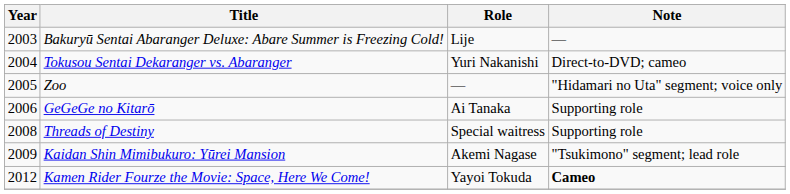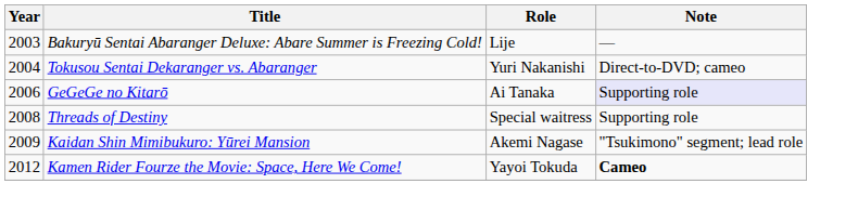 <table class="wikitable">
 <tr>
 <th>Year</th>
 <th>Title</th>
 <th>Role</th>
 <th>Note</th>
 </tr>
 <tr>
 <td>2003</td>
 <td><em>Bakuryū Sentai Abaranger Deluxe: Abare Summer is Freezing Cold!</em></td>
 <td>Lije</td>
 <td>—</td>
 </tr>
 <tr>
 <td>2004</td>
 <td><em><a href='#'>Tokusou Sentai Dekaranger vs. Abaranger</a></em></td>
 <td>Yuri Nakanishi</td>
 <td>Direct-to-DVD; cameo</td>
 </tr>
 <tr>
-<td>2005</td>
-<td><em>Zoo</em></td>
-<td>—</td>
-<td>"Hidamari no Uta" segment; voice only</td>
-</tr>
-<tr>
 <td>2006</td>
 <td><em><a href='#'>GeGeGe no Kitarō</a></em></td>
 <td>Ai Tanaka</td>
-<td>Supporting role</td>
+<td style="background: lavender;">Supporting role</td>
 </tr>
 <tr>
 <td>2008</td>
 <td><em><a href='#'>Threads of Destiny</a></em></td>
 <td>Special waitress</td>
 <td>Supporting role</td>
 </tr>
 <tr>
 <td>2009</td>
 <td><em><a href='#'>Kaidan Shin Mimibukuro: Yūrei Mansion</a></em></td>
 <td>Akemi Nagase</td>
 <td>"Tsukimono" segment; lead role</td>
 </tr>
 <tr>
 <td>2012</td>
 <td><em><a href='#'>Kamen Rider Fourze the Movie: Space, Here We Come!</a></em></td>
 <td>Yayoi Tokuda</td>
 <td><strong>Cameo</strong></td>
 </tr>
 <tr>
 </tr>
 </table>
